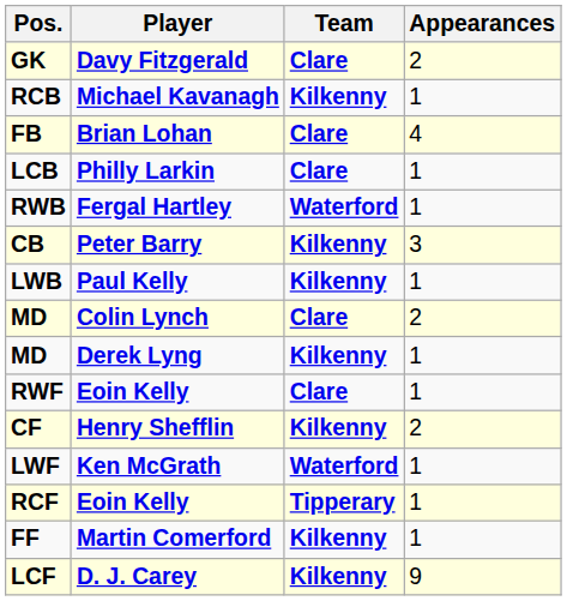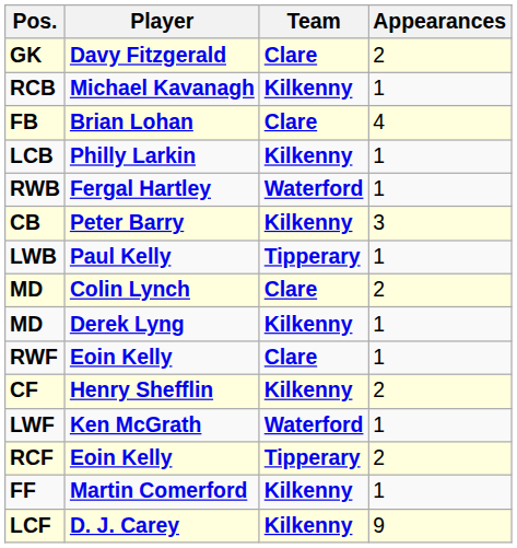 <table class="wikitable">
 <tr>
 <th>Pos.</th>
 <th>Player</th>
 <th>Team</th>
 <th>Appearances</th>
 </tr>
 <tr bgcolor=#FFFFDD>
 <td><strong>GK</strong></td>
 <td> <strong><a href='#'>Davy Fitzgerald</a></strong></td>
 <td><strong><a href='#'>Clare</a></strong></td>
 <td>2</td>
 </tr>
 <tr>
 <td><strong>RCB</strong></td>
 <td> <strong><a href='#'>Michael Kavanagh</a></strong></td>
 <td><strong><a href='#'>Kilkenny</a></strong></td>
 <td>1</td>
 </tr>
 <tr bgcolor=#FFFFDD>
 <td><strong>FB</strong></td>
 <td> <strong><a href='#'>Brian Lohan</a></strong></td>
 <td><strong><a href='#'>Clare</a></strong></td>
 <td>4</td>
 </tr>
 <tr>
 <td><strong>LCB</strong></td>
 <td> <strong><a href='#'>Philly Larkin</a></strong></td>
-<td><strong><a href='#'>Clare</a></strong></td>
+<td><strong><a href='#'>Kilkenny</a></strong></td>
 <td>1</td>
 </tr>
 <tr>
 <td><strong>RWB</strong></td>
 <td> <strong><a href='#'>Fergal Hartley</a></strong></td>
 <td><strong><a href='#'>Waterford</a></strong></td>
 <td>1</td>
 </tr>
 <tr bgcolor=#FFFFDD>
 <td><strong>CB</strong></td>
 <td> <strong><a href='#'>Peter Barry</a></strong></td>
 <td><strong><a href='#'>Kilkenny</a></strong></td>
 <td>3</td>
 </tr>
 <tr>
 <td><strong>LWB</strong></td>
 <td> <strong><a href='#'>Paul Kelly</a></strong></td>
-<td><strong><a href='#'>Kilkenny</a></strong></td>
+<td><strong><a href='#'>Tipperary</a></strong></td>
 <td>1</td>
 </tr>
 <tr bgcolor=#FFFFDD>
 <td><strong>MD</strong></td>
 <td> <strong><a href='#'>Colin Lynch</a></strong></td>
 <td><strong><a href='#'>Clare</a></strong></td>
 <td>2</td>
 </tr>
 <tr>
 <td><strong>MD</strong></td>
 <td> <strong><a href='#'>Derek Lyng</a></strong></td>
 <td><strong><a href='#'>Kilkenny</a></strong></td>
 <td>1</td>
 </tr>
 <tr>
 <td><strong>RWF</strong></td>
 <td> <strong><a href='#'>Eoin Kelly</a></strong></td>
 <td><strong><a href='#'>Clare</a></strong></td>
 <td>1</td>
 </tr>
 <tr bgcolor=#FFFFDD>
 <td><strong>CF</strong></td>
 <td> <strong><a href='#'>Henry Shefflin</a></strong></td>
 <td><strong><a href='#'>Kilkenny</a></strong></td>
 <td>2</td>
 </tr>
 <tr>
 <td><strong>LWF</strong></td>
 <td> <strong><a href='#'>Ken McGrath</a></strong></td>
 <td><strong><a href='#'>Waterford</a></strong></td>
 <td>1</td>
 </tr>
 <tr bgcolor=#FFFFDD>
 <td><strong>RCF</strong></td>
 <td> <strong><a href='#'>Eoin Kelly</a></strong></td>
 <td><strong><a href='#'>Tipperary</a></strong></td>
-<td>1</td>
+<td>2</td>
 </tr>
 <tr>
 <td><strong>FF</strong></td>
 <td> <strong><a href='#'>Martin Comerford</a></strong></td>
 <td><strong><a href='#'>Kilkenny</a></strong></td>
 <td>1</td>
 </tr>
 <tr bgcolor=#FFFFDD>
 <td><strong>LCF</strong></td>
 <td> <strong><a href='#'>D. J. Carey</a></strong></td>
 <td><strong><a href='#'>Kilkenny</a></strong></td>
 <td>9</td>
 </tr>
 </table>
